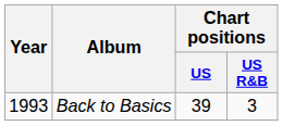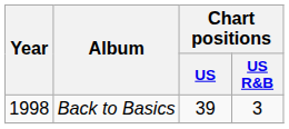 <table class="wikitable" style="text-align:center;">
 <tr>
 <th rowspan="2">Year</th>
 <th rowspan="2">Album</th>
 <th colspan="2">Chart positions</th>
 </tr>
 <tr style="font-size:smaller;">
 <th width="40"><a href='#'>US</a></th>
 <th width="40"><a href='#'>US<br>R&B</a></th>
 </tr>
 <tr>
-<td rowspan="1">1993</td>
+<td rowspan="1">1998</td>
 <td align="left"><em>Back to Basics</em></td>
 <td>39</td>
 <td>3</td>
 </tr>
 <tr>
 </tr>
 </table>
